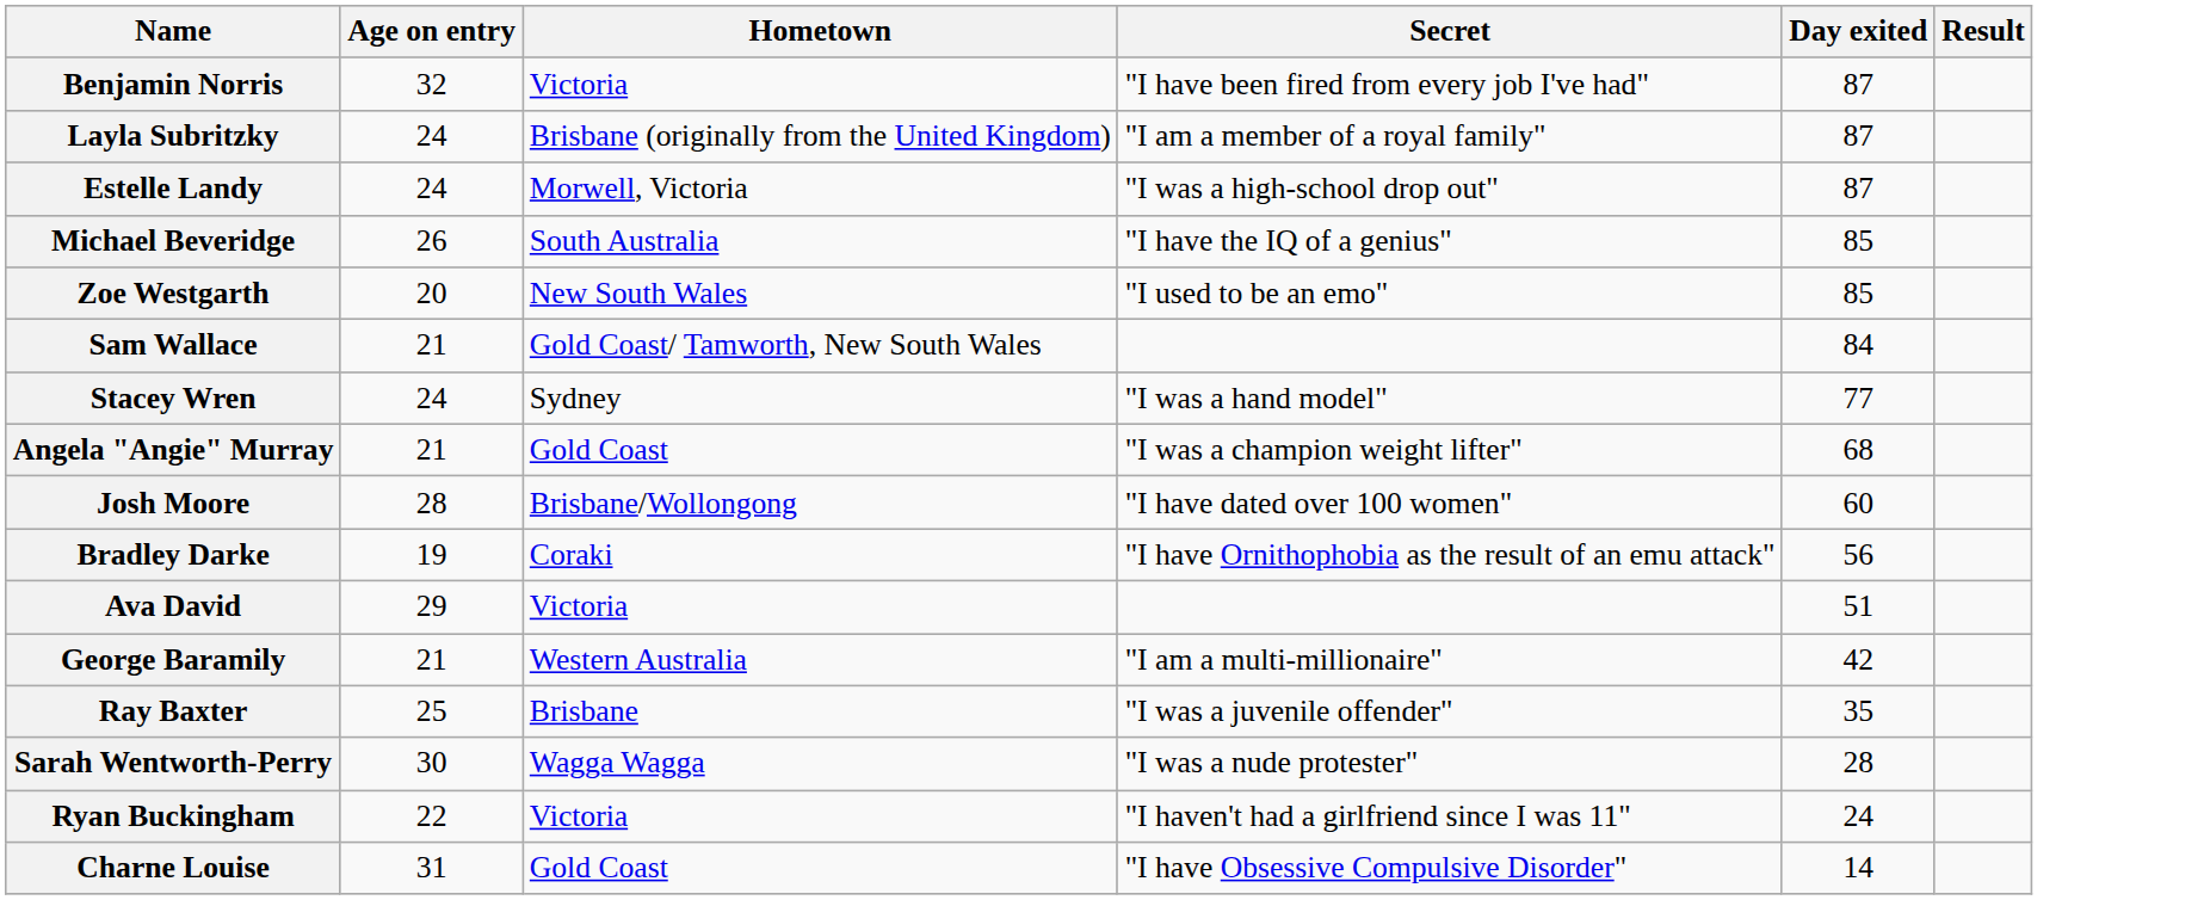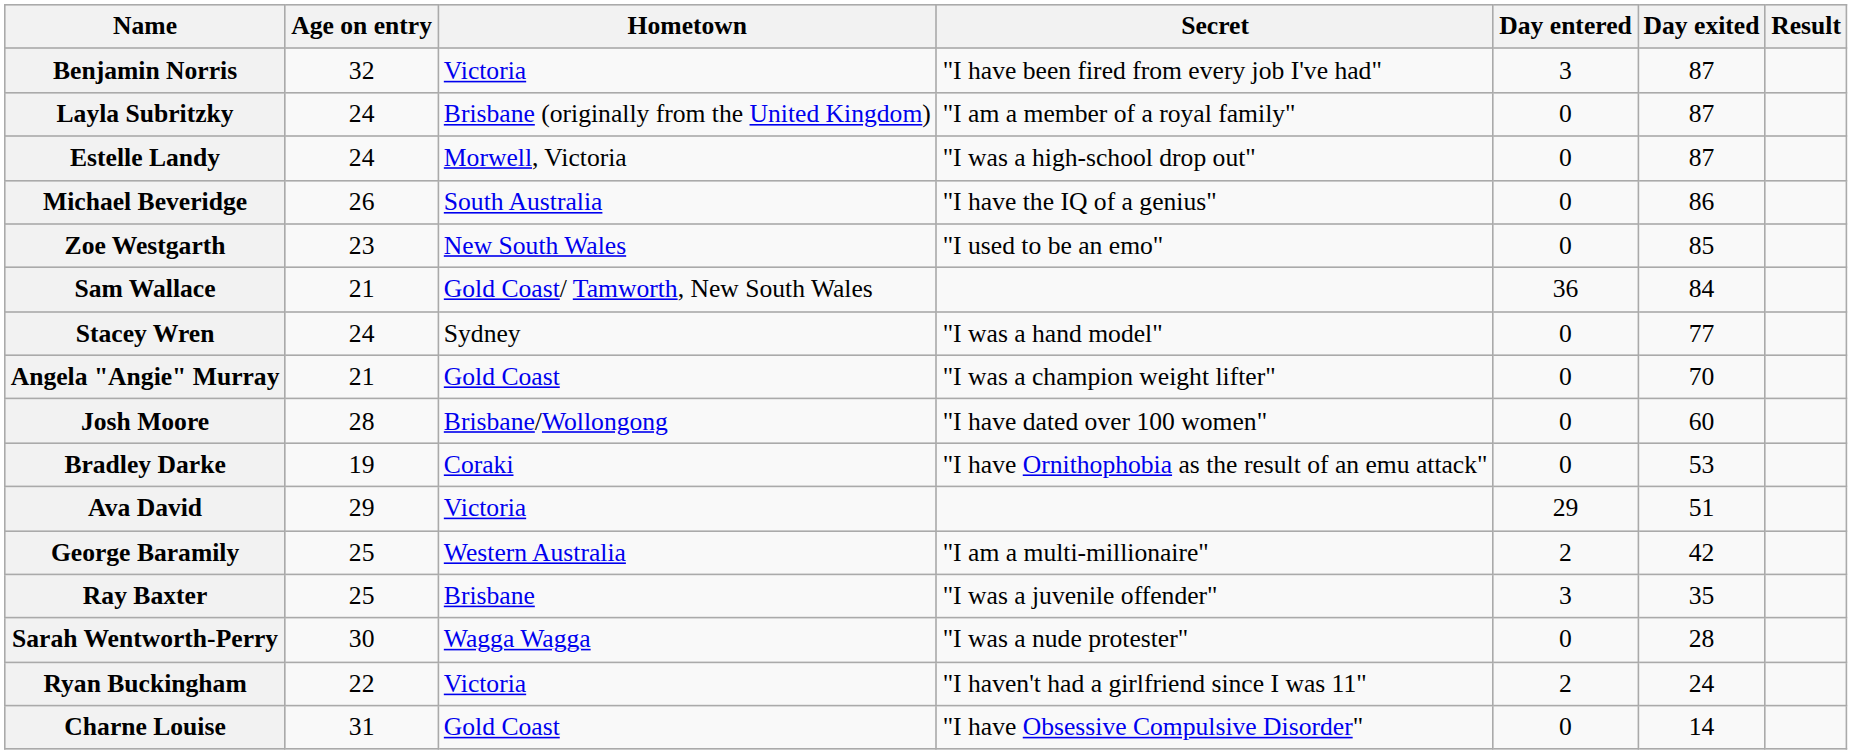 <table class="wikitable sortable" style="text-align:left; line-height:20px; width:auto;">
 <tr>
 <th scope="col">Name</th>
 <th scope="col">Age on entry</th>
 <th scope="col">Hometown</th>
 <th scope="col">Secret</th>
+<th scope="col">Day entered</th>
 <th scope="col">Day exited</th>
 <th scope="col">Result</th>
 </tr>
 <tr>
 <th scope="row">Benjamin Norris</th>
 <td align="center">32</td>
 <td><a href='#'>Victoria</a></td>
 <td>"I have been fired from every job I've had"</td>
+<td align="center">3</td>
 <td align="center">87</td>
 <td></td>
 </tr>
 <tr>
 <th scope="row">Layla Subritzky</th>
 <td align="center">24</td>
 <td><a href='#'>Brisbane</a> (originally from the <a href='#'>United Kingdom</a>)</td>
 <td>"I am a member of a royal family"</td>
+<td align="center">0</td>
 <td align="center">87</td>
 <td></td>
 </tr>
 <tr>
 <th scope="row">Estelle Landy</th>
 <td align="center">24</td>
 <td><a href='#'>Morwell</a>, Victoria</td>
 <td>"I was a high-school drop out"</td>
+<td align="center">0</td>
 <td align="center">87</td>
 <td></td>
 </tr>
 <tr>
 <th scope="row">Michael Beveridge</th>
 <td align="center">26</td>
 <td><a href='#'>South Australia</a></td>
 <td>"I have the IQ of a genius"</td>
-<td align="center">85</td>
+<td align="center">0</td>
+<td align="center">86</td>
 <td></td>
 </tr>
 <tr>
 <th scope="row">Zoe Westgarth</th>
-<td align="center">20</td>
+<td align="center">23</td>
 <td><a href='#'>New South Wales</a></td>
 <td>"I used to be an emo"</td>
+<td align="center">0</td>
 <td align="center">85</td>
 <td></td>
 </tr>
 <tr>
 <th scope="row">Sam Wallace</th>
 <td align="center">21</td>
 <td><a href='#'>Gold Coast</a>/ <a href='#'>Tamworth</a>, New South Wales</td>
 <td></td>
+<td align="center">36</td>
 <td align="center">84</td>
 <td></td>
 </tr>
 <tr>
 <th scope="row">Stacey Wren</th>
 <td align="center">24</td>
 <td>Sydney</td>
 <td>"I was a hand model"</td>
+<td align="center">0</td>
 <td align="center">77</td>
 <td></td>
 </tr>
 <tr>
 <th scope="row">Angela "Angie" Murray</th>
 <td align="center">21</td>
 <td><a href='#'>Gold Coast</a></td>
 <td>"I was a champion weight lifter"</td>
-<td align="center">68</td>
+<td align="center">0</td>
+<td align="center">70</td>
 <td></td>
 </tr>
 <tr>
 <th scope="row">Josh Moore</th>
 <td align="center">28</td>
 <td><a href='#'>Brisbane</a>/<a href='#'>Wollongong</a></td>
 <td>"I have dated over 100 women"</td>
+<td align="center">0</td>
 <td align="center">60</td>
 <td></td>
 </tr>
 <tr>
 <th scope="row">Bradley Darke</th>
 <td align="center">19</td>
 <td><a href='#'>Coraki</a></td>
 <td>"I have <a href='#'>Ornithophobia</a> as the result of an emu attack"</td>
-<td align="center">56</td>
+<td align="center">0</td>
+<td align="center">53</td>
 <td></td>
 </tr>
 <tr>
 <th scope="row">Ava David</th>
 <td align="center">29</td>
 <td><a href='#'>Victoria</a></td>
 <td></td>
+<td align="center">29</td>
 <td align="center">51</td>
 <td></td>
 </tr>
 <tr>
 <th scope="row">George Baramily</th>
-<td align="center">21</td>
+<td align="center">25</td>
 <td><a href='#'>Western Australia</a></td>
 <td>"I am a multi-millionaire"</td>
+<td align="center">2</td>
 <td align="center">42</td>
 <td></td>
 </tr>
 <tr>
 <th scope="row">Ray Baxter</th>
 <td align="center">25</td>
 <td><a href='#'>Brisbane</a></td>
 <td>"I was a juvenile offender"</td>
+<td align="center">3</td>
 <td align="center">35</td>
 <td></td>
 </tr>
 <tr>
 <th scope="row">Sarah Wentworth-Perry</th>
 <td align="center">30</td>
 <td><a href='#'>Wagga Wagga</a></td>
 <td>"I was a nude protester"</td>
+<td align="center">0</td>
 <td align="center">28</td>
 <td></td>
 </tr>
 <tr>
 <th scope="row">Ryan Buckingham</th>
 <td align="center">22</td>
 <td><a href='#'>Victoria</a></td>
 <td>"I haven't had a girlfriend since I was 11"</td>
+<td align="center">2</td>
 <td align="center">24</td>
 <td></td>
 </tr>
 <tr>
 <th scope="row">Charne Louise</th>
 <td align="center">31</td>
 <td><a href='#'>Gold Coast</a></td>
 <td>"I have <a href='#'>Obsessive Compulsive Disorder</a>"</td>
+<td align="center">0</td>
 <td align="center">14</td>
 <td></td>
 </tr>
 </table>
